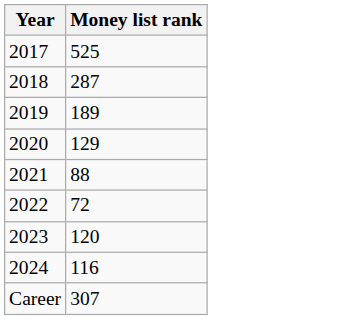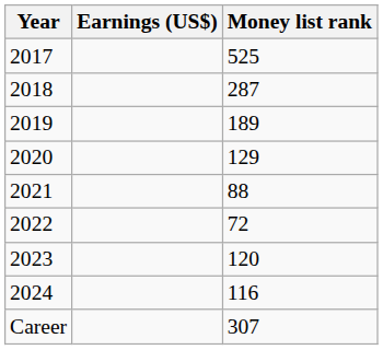 <table class="wikitable">
 <tr>
 <th>Year</th>
+<th>Earnings (US$)</th>
 <th>Money list rank</th>
 </tr>
 <tr>
 <td>2017</td>
+<td align=right></td>
 <td>525</td>
 </tr>
 <tr>
 <td>2018</td>
+<td align=right></td>
 <td>287</td>
 </tr>
 <tr>
 <td>2019</td>
+<td align=right></td>
 <td>189</td>
 </tr>
 <tr>
 <td>2020</td>
+<td align=right></td>
 <td>129</td>
 </tr>
 <tr>
 <td>2021</td>
+<td align=right></td>
 <td>88</td>
 </tr>
 <tr>
 <td>2022</td>
+<td align=right></td>
 <td>72</td>
 </tr>
 <tr>
 <td>2023</td>
+<td align=right></td>
 <td>120</td>
 </tr>
 <tr>
 <td>2024</td>
+<td align=right></td>
 <td>116</td>
 </tr>
 <tr>
 <td>Career</td>
+<td align=right></td>
 <td>307</td>
 </tr>
 </table>
